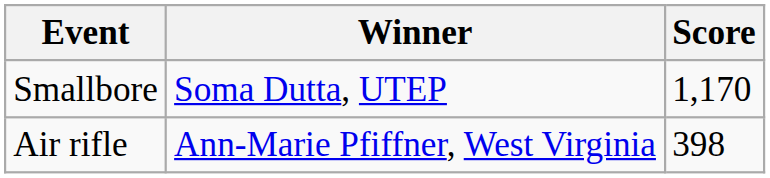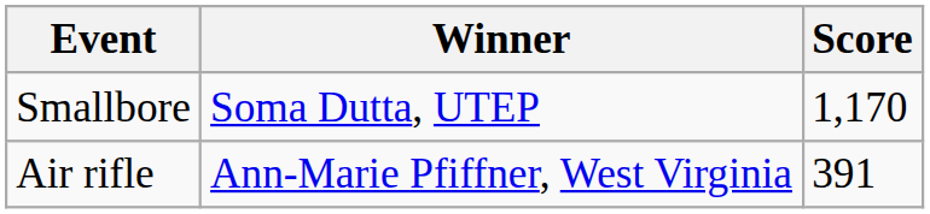 <table class="wikitable sortable">
 <tr>
 <th>Event</th>
 <th>Winner</th>
 <th>Score</th>
 </tr>
 <tr>
 <td>Smallbore</td>
 <td><a href='#'>Soma Dutta</a>, <a href='#'>UTEP</a></td>
 <td>1,170</td>
 </tr>
 <tr>
 <td>Air rifle</td>
 <td><a href='#'>Ann-Marie Pfiffner</a>, <a href='#'>West Virginia</a></td>
-<td>398</td>
+<td>391</td>
 </tr>
 </table>
